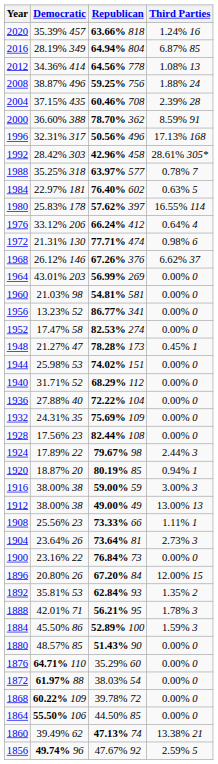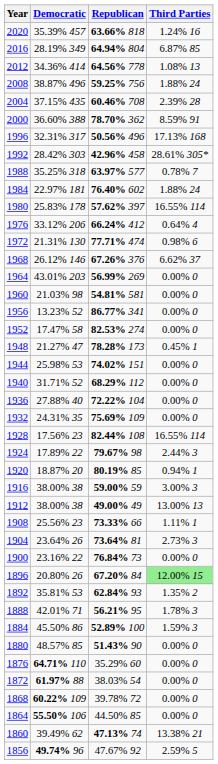 <table class="wikitable"  style="float:right; margin:1em; font-size:95%;">
 <tr style="background:lightgrey;">
 <th>Year</th>
 <th><a href='#'>Democratic</a></th>
 <th><a href='#'>Republican</a></th>
 <th><a href='#'>Third Parties</a></th>
 </tr>
 <tr>
 <td align="center" ><a href='#'>2020</a></td>
 <td align="center" >35.39% <em>457</em></td>
 <td align="center" ><strong>63.66%</strong> <em>818</em></td>
 <td align="center" >1.24% <em>16</em></td>
 </tr>
 <tr>
 <td align="center" ><a href='#'>2016</a></td>
 <td align="center" >28.19% <em>349</em></td>
 <td align="center" ><strong>64.94%</strong> <em>804</em></td>
 <td align="center" >6.87% <em>85</em></td>
 </tr>
 <tr>
 <td align="center" ><a href='#'>2012</a></td>
 <td align="center" >34.36% <em>414</em></td>
 <td align="center" ><strong>64.56%</strong> <em>778</em></td>
 <td align="center" >1.08% <em>13</em></td>
 </tr>
 <tr>
 <td align="center" ><a href='#'>2008</a></td>
 <td align="center" >38.87% <em>496</em></td>
 <td align="center" ><strong>59.25%</strong> <em>756</em></td>
 <td align="center" >1.88% <em>24</em></td>
 </tr>
 <tr>
 <td align="center" ><a href='#'>2004</a></td>
 <td align="center" >37.15% <em>435</em></td>
 <td align="center" ><strong>60.46%</strong> <em>708</em></td>
 <td align="center" >2.39% <em>28</em></td>
 </tr>
 <tr>
 <td align="center" ><a href='#'>2000</a></td>
 <td align="center" >36.60% <em>388</em></td>
 <td align="center" ><strong>78.70%</strong> <em>362</em></td>
 <td align="center" >8.59% <em>91</em></td>
 </tr>
 <tr>
 <td align="center" ><a href='#'>1996</a></td>
 <td align="center" >32.31% <em>317</em></td>
 <td align="center" ><strong>50.56%</strong> <em>496</em></td>
 <td align="center" >17.13% <em>168</em></td>
 </tr>
 <tr>
 <td align="center" ><a href='#'>1992</a></td>
 <td align="center" >28.42% <em>303</em></td>
 <td align="center" ><strong>42.96%</strong> <em>458</em></td>
 <td align="center" >28.61% <em>305*</em></td>
 </tr>
 <tr>
 <td align="center" ><a href='#'>1988</a></td>
 <td align="center" >35.25% <em>318</em></td>
 <td align="center" ><strong>63.97%</strong> <em>577</em></td>
 <td align="center" >0.78% <em>7</em></td>
 </tr>
 <tr>
 <td align="center" ><a href='#'>1984</a></td>
 <td align="center" >22.97% <em>181</em></td>
 <td align="center" ><strong>76.40%</strong> <em>602</em></td>
-<td align="center" >0.63% <em>5</em></td>
+<td align="center" >1.88% <em>24</em></td>
 </tr>
 <tr>
 <td align="center" ><a href='#'>1980</a></td>
 <td align="center" >25.83% <em>178</em></td>
 <td align="center" ><strong>57.62%</strong> <em>397</em></td>
 <td align="center" >16.55% <em>114</em></td>
 </tr>
 <tr>
 <td align="center" ><a href='#'>1976</a></td>
 <td align="center" >33.12% <em>206</em></td>
 <td align="center" ><strong>66.24%</strong> <em>412</em></td>
 <td align="center" >0.64% <em>4</em></td>
 </tr>
 <tr>
 <td align="center" ><a href='#'>1972</a></td>
 <td align="center" >21.31% <em>130</em></td>
 <td align="center" ><strong>77.71%</strong> <em>474</em></td>
 <td align="center" >0.98% <em>6</em></td>
 </tr>
 <tr>
 <td align="center" ><a href='#'>1968</a></td>
 <td align="center" >26.12% <em>146</em></td>
 <td align="center" ><strong>67.26%</strong> <em>376</em></td>
 <td align="center" >6.62% <em>37</em></td>
 </tr>
 <tr>
 <td align="center" ><a href='#'>1964</a></td>
 <td align="center" >43.01% <em>203</em></td>
 <td align="center" ><strong>56.99%</strong> <em>269</em></td>
 <td align="center" >0.00% <em>0</em></td>
 </tr>
 <tr>
 <td align="center" ><a href='#'>1960</a></td>
 <td align="center" >21.03% <em>98</em></td>
 <td align="center" ><strong>54.81%</strong> <em>581</em></td>
 <td align="center" >0.00% <em>0</em></td>
 </tr>
 <tr>
 <td align="center" ><a href='#'>1956</a></td>
 <td align="center" >13.23% <em>52</em></td>
 <td align="center" ><strong>86.77%</strong> <em>341</em></td>
 <td align="center" >0.00% <em>0</em></td>
 </tr>
 <tr>
 <td align="center" ><a href='#'>1952</a></td>
 <td align="center" >17.47% <em>58</em></td>
 <td align="center" ><strong>82.53%</strong> <em>274</em></td>
 <td align="center" >0.00% <em>0</em></td>
 </tr>
 <tr>
 <td align="center" ><a href='#'>1948</a></td>
 <td align="center" >21.27% <em>47</em></td>
 <td align="center" ><strong>78.28%</strong> <em>173</em></td>
 <td align="center" >0.45% <em>1</em></td>
 </tr>
 <tr>
 <td align="center" ><a href='#'>1944</a></td>
 <td align="center" >25.98% <em>53</em></td>
 <td align="center" ><strong>74.02%</strong> <em>151</em></td>
 <td align="center" >0.00% <em>0</em></td>
 </tr>
 <tr>
 <td align="center" ><a href='#'>1940</a></td>
 <td align="center" >31.71% <em>52</em></td>
 <td align="center" ><strong>68.29%</strong> <em>112</em></td>
 <td align="center" >0.00% <em>0</em></td>
 </tr>
 <tr>
 <td align="center" ><a href='#'>1936</a></td>
 <td align="center" >27.88% <em>40</em></td>
 <td align="center" ><strong>72.22%</strong> <em>104</em></td>
 <td align="center" >0.00% <em>0</em></td>
 </tr>
 <tr>
 <td align="center" ><a href='#'>1932</a></td>
 <td align="center" >24.31% <em>35</em></td>
 <td align="center" ><strong>75.69%</strong> <em>109</em></td>
 <td align="center" >0.00% <em>0</em></td>
 </tr>
 <tr>
 <td align="center" ><a href='#'>1928</a></td>
 <td align="center" >17.56% <em>23</em></td>
 <td align="center" ><strong>82.44%</strong> <em>108</em></td>
-<td align="center" >0.00% <em>0</em></td>
+<td align="center" >16.55% <em>114</em></td>
 </tr>
 <tr>
 <td align="center" ><a href='#'>1924</a></td>
 <td align="center" >17.89% <em>22</em></td>
 <td align="center" ><strong>79.67%</strong> <em>98</em></td>
 <td align="center" >2.44% <em>3</em></td>
 </tr>
 <tr>
 <td align="center" ><a href='#'>1920</a></td>
 <td align="center" >18.87% <em>20</em></td>
 <td align="center" ><strong>80.19%</strong> <em>85</em></td>
 <td align="center" >0.94% <em>1</em></td>
 </tr>
 <tr>
 <td align="center" ><a href='#'>1916</a></td>
 <td align="center" >38.00% <em>38</em></td>
 <td align="center" ><strong>59.00%</strong> <em>59</em></td>
 <td align="center" >3.00% <em>3</em></td>
 </tr>
 <tr>
 <td align="center" ><a href='#'>1912</a></td>
 <td align="center" >38.00% <em>38</em></td>
 <td align="center" ><strong>49.00%</strong> <em>49</em></td>
 <td align="center" >13.00% <em>13</em></td>
 </tr>
 <tr>
 <td align="center" ><a href='#'>1908</a></td>
 <td align="center" >25.56% <em>23</em></td>
 <td align="center" ><strong>73.33%</strong> <em>66</em></td>
 <td align="center" >1.11% <em>1</em></td>
 </tr>
 <tr>
 <td align="center" ><a href='#'>1904</a></td>
 <td align="center" >23.64% <em>26</em></td>
 <td align="center" ><strong>73.64%</strong> <em>81</em></td>
 <td align="center" >2.73% <em>3</em></td>
 </tr>
 <tr>
 <td align="center" ><a href='#'>1900</a></td>
 <td align="center" >23.16% <em>22</em></td>
 <td align="center" ><strong>76.84%</strong> <em>73</em></td>
 <td align="center" >0.00% <em>0</em></td>
 </tr>
 <tr>
 <td align="center" ><a href='#'>1896</a></td>
 <td align="center" >20.80% <em>26</em></td>
 <td align="center" ><strong>67.20%</strong> <em>84</em></td>
-<td align="center" >12.00% <em>15</em></td>
+<td align="center"  style="background: lightgreen;">12.00% <em>15</em></td>
 </tr>
 <tr>
 <td align="center" ><a href='#'>1892</a></td>
 <td align="center" >35.81% <em>53</em></td>
 <td align="center" ><strong>62.84%</strong> <em>93</em></td>
 <td align="center" >1.35% <em>2</em></td>
 </tr>
 <tr>
 <td align="center" ><a href='#'>1888</a></td>
 <td align="center" >42.01% <em>71</em></td>
 <td align="center" ><strong>56.21%</strong> <em>95</em></td>
 <td align="center" >1.78% <em>3</em></td>
 </tr>
 <tr>
 <td align="center" ><a href='#'>1884</a></td>
 <td align="center" >45.50% <em>86</em></td>
 <td align="center" ><strong>52.89%</strong> <em>100</em></td>
 <td align="center" >1.59% <em>3</em></td>
 </tr>
 <tr>
 <td align="center" ><a href='#'>1880</a></td>
 <td align="center" >48.57% <em>85</em></td>
 <td align="center" ><strong>51.43%</strong> <em>90</em></td>
 <td align="center" >0.00% <em>0</em></td>
 </tr>
 <tr>
 <td align="center" ><a href='#'>1876</a></td>
 <td align="center" ><strong>64.71%</strong> <em>110</em></td>
 <td align="center" >35.29% <em>60</em></td>
 <td align="center" >0.00% <em>0</em></td>
 </tr>
 <tr>
 <td align="center" ><a href='#'>1872</a></td>
 <td align="center" ><strong>61.97%</strong> <em>88</em></td>
 <td align="center" >38.03% <em>54</em></td>
 <td align="center" >0.00% <em>0</em></td>
 </tr>
 <tr>
 <td align="center" ><a href='#'>1868</a></td>
 <td align="center" ><strong>60.22%</strong> <em>109</em></td>
 <td align="center" >39.78% <em>72</em></td>
 <td align="center" >0.00% <em>0</em></td>
 </tr>
 <tr>
 <td align="center" ><a href='#'>1864</a></td>
 <td align="center" ><strong>55.50%</strong> <em>106</em></td>
 <td align="center" >44.50% <em>85</em></td>
 <td align="center" >0.00% <em>0</em></td>
 </tr>
 <tr>
 <td align="center" ><a href='#'>1860</a></td>
 <td align="center" >39.49% <em>62</em></td>
 <td align="center" ><strong>47.13%</strong> <em>74</em></td>
 <td align="center" >13.38% <em>21</em></td>
 </tr>
 <tr>
 <td align="center" ><a href='#'>1856</a></td>
 <td align="center" ><strong>49.74%</strong> <em>96</em></td>
 <td align="center" >47.67% <em>92</em></td>
 <td align="center" >2.59% <em>5</em></td>
 </tr>
 </table>
